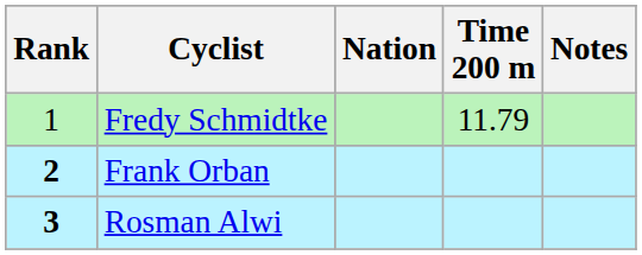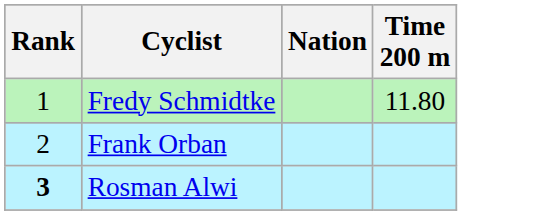 <table class="wikitable sortable" style="text-align:center">
 <tr>
 <th>Rank</th>
 <th>Cyclist</th>
 <th>Nation</th>
 <th>Time<br>200 m</th>
-<th>Notes</th>
 </tr>
 <tr bgcolor=bbf3bb>
 <td>1</td>
 <td align=left><a href='#'>Fredy Schmidtke</a></td>
 <td align=left></td>
-<td>11.79</td>
-<td></td>
+<td>11.80</td>
 </tr>
 <tr bgcolor=bbf3ff>
-<td><strong>2</strong></td>
+<td>2</td>
 <td align=left><a href='#'>Frank Orban</a></td>
 <td align=left></td>
-<td></td>
 <td></td>
 </tr>
 <tr bgcolor=bbf3ff>
 <td><strong>3</strong></td>
 <td align=left><a href='#'>Rosman Alwi</a></td>
 <td align=left></td>
 <td></td>
-<td></td>
 </tr>
 </table>
